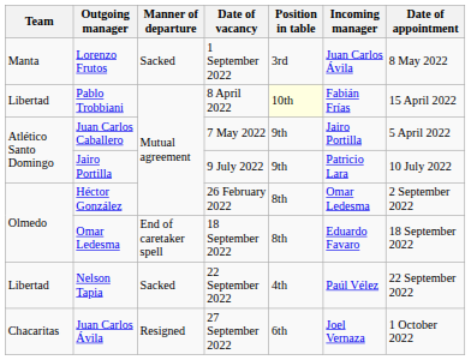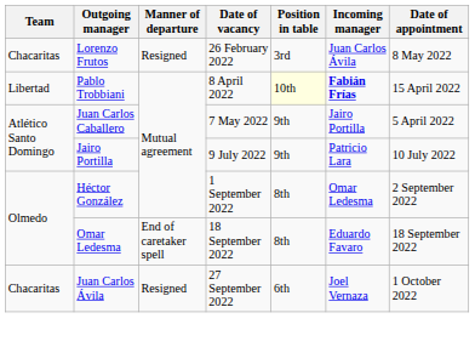 <table class="wikitable sortable">
 <tr>
 <th>Team</th>
 <th>Outgoing manager</th>
 <th>Manner of departure</th>
 <th>Date of vacancy</th>
 <th>Position in table</th>
 <th>Incoming manager</th>
 <th>Date of appointment</th>
 </tr>
 <tr>
-<td>Manta</td>
+<td>Chacaritas</td>
 <td> <a href='#'>Lorenzo Frutos</a></td>
-<td>Sacked</td>
-<td>1 September 2022</td>
+<td>Resigned</td>
+<td>26 February 2022</td>
 <td>3rd</td>
 <td> <a href='#'>Juan Carlos Ávila</a></td>
 <td>8 May 2022</td>
 </tr>
 <tr>
 <td>Libertad</td>
 <td> <a href='#'>Pablo Trobbiani</a></td>
 <td rowspan=4>Mutual agreement</td>
 <td>8 April 2022</td>
 <td style="background: lightyellow;">10th</td>
-<td> <a href='#'>Fabián Frías</a></td>
+<td><strong> <a href='#'>Fabián Frías</a></strong></td>
 <td>15 April 2022</td>
 </tr>
 <tr>
 <td rowspan=2>Atlético Santo Domingo</td>
 <td> <a href='#'>Juan Carlos Caballero</a></td>
 <td>7 May 2022</td>
 <td>9th</td>
 <td> <a href='#'>Jairo Portilla</a></td>
 <td>5 April 2022</td>
 </tr>
 <tr>
 <td> <a href='#'>Jairo Portilla</a></td>
 <td>9 July 2022</td>
 <td>9th</td>
 <td> <a href='#'>Patricio Lara</a></td>
 <td>10 July 2022</td>
 </tr>
 <tr>
 <td rowspan=2>Olmedo</td>
 <td> <a href='#'>Héctor González</a></td>
-<td>26 February 2022</td>
+<td>1 September 2022</td>
 <td>8th</td>
 <td> <a href='#'>Omar Ledesma</a></td>
 <td>2 September 2022</td>
 </tr>
 <tr>
 <td> <a href='#'>Omar Ledesma</a></td>
 <td>End of caretaker spell</td>
 <td>18 September 2022</td>
 <td>8th</td>
 <td> <a href='#'>Eduardo Favaro</a></td>
 <td>18 September 2022</td>
 </tr>
 <tr>
-<td>Libertad</td>
-<td> <a href='#'>Nelson Tapia</a></td>
-<td>Sacked</td>
-<td>22 September 2022</td>
-<td>4th</td>
-<td> <a href='#'>Paúl Vélez</a></td>
-<td>22 September 2022</td>
-</tr>
-<tr>
 <td>Chacaritas</td>
 <td> <a href='#'>Juan Carlos Ávila</a></td>
 <td>Resigned</td>
 <td>27 September 2022</td>
 <td>6th</td>
 <td> <a href='#'>Joel Vernaza</a></td>
 <td>1 October 2022</td>
 </tr>
 </table>
